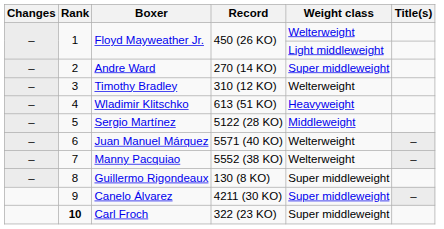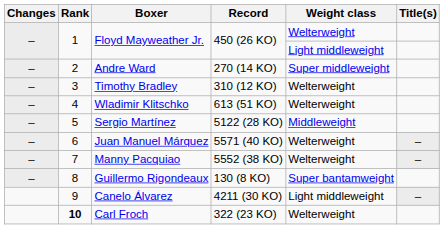 <table class="wikitable ">
 <tr>
 <th>Changes</th>
 <th>Rank</th>
 <th>Boxer</th>
 <th>Record</th>
 <th>Weight class</th>
 <th>Title(s)</th>
 </tr>
 <tr>
 <td rowspan=2 align=center bgcolor=#ECECEC>–</td>
 <td rowspan=2 align=center>1</td>
 <td rowspan=2><a href='#'>Floyd Mayweather Jr.</a></td>
 <td rowspan=2>450 (26 KO)</td>
 <td><a href='#'>Welterweight</a></td>
 <td></td>
 </tr>
 <tr>
 <td><a href='#'>Light middleweight</a></td>
 <td></td>
 </tr>
 <tr>
 <td align=center bgcolor=#ECECEC>–</td>
 <td align=center>2</td>
 <td><a href='#'>Andre Ward</a></td>
 <td>270 (14 KO)</td>
 <td><a href='#'>Super middleweight</a></td>
 <td></td>
 </tr>
 <tr>
 <td align=center bgcolor=#ECECEC>–</td>
 <td align=center>3</td>
 <td><a href='#'>Timothy Bradley</a></td>
 <td>310 (12 KO)</td>
 <td>Welterweight</td>
 <td></td>
 </tr>
 <tr>
 <td align=center bgcolor=#ECECEC>–</td>
 <td align=center>4</td>
 <td><a href='#'>Wladimir Klitschko</a></td>
 <td>613 (51 KO)</td>
-<td><a href='#'>Heavyweight</a></td>
+<td>Welterweight</td>
 <td></td>
 </tr>
 <tr>
 <td align=center bgcolor=#ECECEC>–</td>
 <td align=center>5</td>
 <td><a href='#'>Sergio Martínez</a></td>
 <td>5122 (28 KO)</td>
 <td><a href='#'>Middleweight</a></td>
 <td></td>
 </tr>
 <tr>
 <td align=center bgcolor=#ECECEC>–</td>
 <td align=center>6</td>
 <td><a href='#'>Juan Manuel Márquez</a></td>
 <td>5571 (40 KO)</td>
 <td>Welterweight</td>
 <td align=center bgcolor=#ECECEC data-sort-value="Z">–</td>
 </tr>
 <tr>
 <td align=center bgcolor=#ECECEC>–</td>
 <td align=center>7</td>
 <td><a href='#'>Manny Pacquiao</a></td>
 <td>5552 (38 KO)</td>
 <td>Welterweight</td>
 <td align=center bgcolor=#ECECEC data-sort-value="Z">–</td>
 </tr>
 <tr>
 <td align=center bgcolor=#ECECEC>–</td>
 <td align=center>8</td>
 <td><a href='#'>Guillermo Rigondeaux</a></td>
 <td>130 (8 KO)</td>
-<td>Super middleweight</td>
+<td><a href='#'>Super bantamweight</a></td>
 <td></td>
 </tr>
 <tr>
 <td align=center></td>
 <td align=center>9</td>
 <td><a href='#'>Canelo Álvarez</a></td>
 <td>4211 (30 KO)</td>
-<td><a href='#'>Super middleweight</a></td>
+<td>Light middleweight</td>
 <td align=center bgcolor=#ECECEC data-sort-value="Z">–</td>
 </tr>
 <tr>
 <td align=center></td>
 <td align=center><strong>10</strong></td>
 <td><a href='#'>Carl Froch</a></td>
 <td>322 (23 KO)</td>
-<td>Super middleweight</td>
+<td>Welterweight</td>
 <td></td>
 </tr>
 </table>
